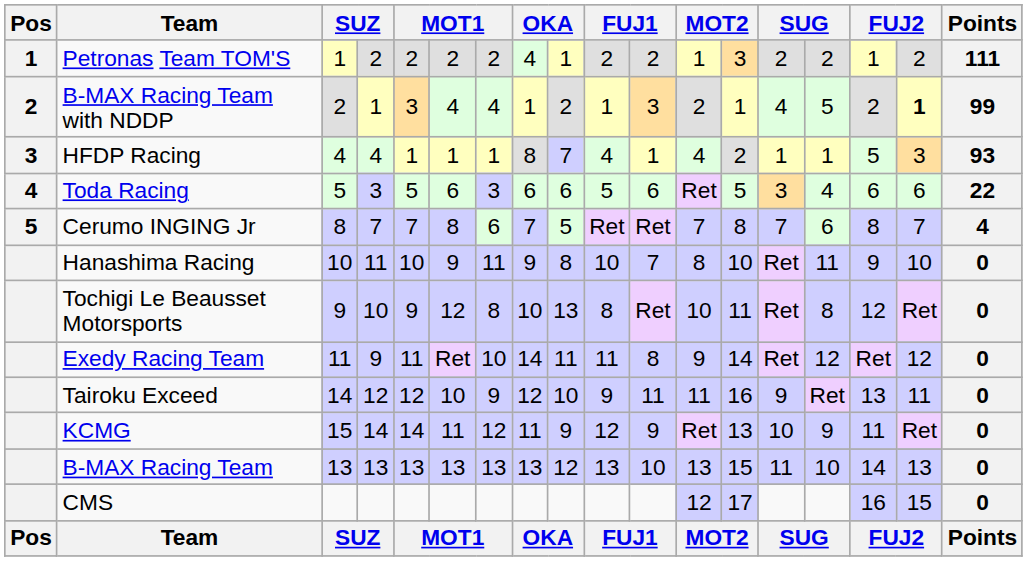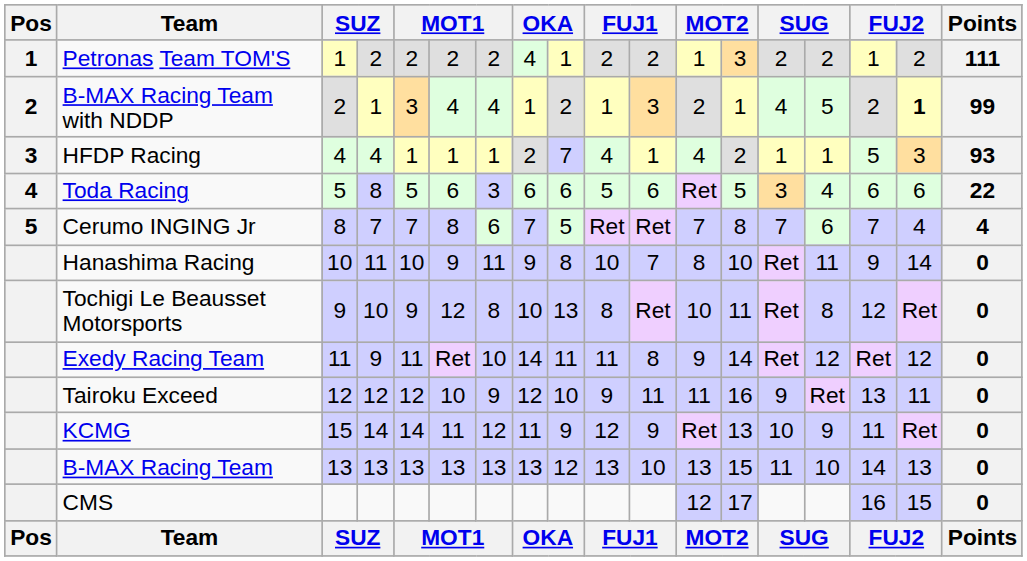 <table class="wikitable" style="font-size:85%; text-align:center">
 <tr style="background:#f9f9f9" valign="top">
 <th valign="middle">Pos</th>
 <th valign="middle">Team</th>
 <th colspan=2><a href='#'>SUZ</a></th>
 <th colspan=3><a href='#'>MOT1</a></th>
 <th colspan=2><a href='#'>OKA</a></th>
 <th colspan=2><a href='#'>FUJ1</a></th>
 <th colspan=2><a href='#'>MOT2</a></th>
 <th colspan=2><a href='#'>SUG</a></th>
 <th colspan=2><a href='#'>FUJ2</a></th>
 <th valign="middle">Points</th>
 </tr>
 <tr>
 <th>1</th>
 <td align="left"><a href='#'>Petronas</a> <a href='#'>Team TOM'S</a></td>
 <td style="background:#FFFFBF;">1</td>
 <td style="background:#DFDFDF;">2</td>
 <td style="background:#DFDFDF;">2</td>
 <td style="background:#DFDFDF;">2</td>
 <td style="background:#DFDFDF;">2</td>
 <td style="background:#DFFFDF;">4</td>
 <td style="background:#FFFFBF;">1</td>
 <td style="background:#DFDFDF;">2</td>
 <td style="background:#DFDFDF;">2</td>
 <td style="background:#FFFFBF;">1</td>
 <td style="background:#FFDF9F;">3</td>
 <td style="background:#DFDFDF;">2</td>
 <td style="background:#DFDFDF;">2</td>
 <td style="background:#FFFFBF;">1</td>
 <td style="background:#DFDFDF;">2</td>
 <th>111</th>
 </tr>
 <tr>
 <th>2</th>
 <td align="left"><a href='#'>B-MAX Racing Team</a> with NDDP</td>
 <td style="background:#DFDFDF;">2</td>
 <td style="background:#FFFFBF;">1</td>
 <td style="background:#FFDF9F;">3</td>
 <td style="background:#DFFFDF;">4</td>
 <td style="background:#DFFFDF;">4</td>
 <td style="background:#FFFFBF;">1</td>
 <td style="background:#DFDFDF;">2</td>
 <td style="background:#FFFFBF;">1</td>
 <td style="background:#FFDF9F;">3</td>
 <td style="background:#DFDFDF;">2</td>
 <td style="background:#FFFFBF;">1</td>
 <td style="background:#DFFFDF;">4</td>
 <td style="background:#DFFFDF;">5</td>
 <td style="background:#DFDFDF;">2</td>
 <td style="background:#FFFFBF;"><strong>1</strong></td>
 <th>99</th>
 </tr>
 <tr>
 <th>3</th>
 <td align="left">HFDP Racing</td>
 <td style="background:#DFFFDF;">4</td>
 <td style="background:#DFFFDF;">4</td>
 <td style="background:#FFFFBF;">1</td>
 <td style="background:#FFFFBF;">1</td>
 <td style="background:#FFFFBF;">1</td>
-<td style="background:#DFDFDF;">8</td>
+<td style="background:#DFDFDF;">2</td>
 <td style="background:#CFCFFF;">7</td>
 <td style="background:#DFFFDF;">4</td>
 <td style="background:#FFFFBF;">1</td>
 <td style="background:#DFFFDF;">4</td>
 <td style="background:#DFDFDF;">2</td>
 <td style="background:#FFFFBF;">1</td>
 <td style="background:#FFFFBF;">1</td>
 <td style="background:#DFFFDF;">5</td>
 <td style="background:#FFDF9F;">3</td>
 <th>93</th>
 </tr>
 <tr>
 <th>4</th>
 <td align="left"><a href='#'>Toda Racing</a></td>
 <td style="background:#DFFFDF;">5</td>
-<td style="background:#CFCFFF;">3</td>
+<td style="background:#CFCFFF;">8</td>
 <td style="background:#DFFFDF;">5</td>
 <td style="background:#DFFFDF;">6</td>
 <td style="background:#CFCFFF;">3</td>
 <td style="background:#DFFFDF;">6</td>
 <td style="background:#DFFFDF;">6</td>
 <td style="background:#DFFFDF;">5</td>
 <td style="background:#DFFFDF;">6</td>
 <td style="background:#EFCFFF;">Ret</td>
 <td style="background:#DFFFDF;">5</td>
 <td style="background:#FFDF9F;">3</td>
 <td style="background:#DFFFDF;">4</td>
 <td style="background:#DFFFDF;">6</td>
 <td style="background:#DFFFDF;">6</td>
 <th>22</th>
 </tr>
 <tr>
 <th>5</th>
 <td align="left">Cerumo INGING Jr</td>
 <td style="background:#CFCFFF;">8</td>
 <td style="background:#CFCFFF;">7</td>
 <td style="background:#CFCFFF;">7</td>
 <td style="background:#CFCFFF;">8</td>
 <td style="background:#DFFFDF;">6</td>
 <td style="background:#CFCFFF;">7</td>
 <td style="background:#DFFFDF;">5</td>
 <td style="background:#EFCFFF;">Ret</td>
 <td style="background:#EFCFFF;">Ret</td>
 <td style="background:#CFCFFF;">7</td>
 <td style="background:#CFCFFF;">8</td>
 <td style="background:#CFCFFF;">7</td>
 <td style="background:#DFFFDF;">6</td>
-<td style="background:#CFCFFF;">8</td>
 <td style="background:#CFCFFF;">7</td>
+<td style="background:#CFCFFF;">4</td>
 <th>4</th>
 </tr>
 <tr>
 <th></th>
 <td align="left">Hanashima Racing</td>
 <td style="background:#CFCFFF;">10</td>
 <td style="background:#CFCFFF;">11</td>
 <td style="background:#CFCFFF;">10</td>
 <td style="background:#CFCFFF;">9</td>
 <td style="background:#CFCFFF;">11</td>
 <td style="background:#CFCFFF;">9</td>
 <td style="background:#CFCFFF;">8</td>
 <td style="background:#CFCFFF;">10</td>
 <td style="background:#CFCFFF;">7</td>
 <td style="background:#CFCFFF;">8</td>
 <td style="background:#CFCFFF;">10</td>
 <td style="background:#EFCFFF;">Ret</td>
 <td style="background:#CFCFFF;">11</td>
 <td style="background:#CFCFFF;">9</td>
-<td style="background:#CFCFFF;">10</td>
+<td style="background:#CFCFFF;">14</td>
 <th>0</th>
 </tr>
 <tr>
 <th></th>
 <td align="left">Tochigi Le Beausset Motorsports</td>
 <td style="background:#CFCFFF;">9</td>
 <td style="background:#CFCFFF;">10</td>
 <td style="background:#CFCFFF;">9</td>
 <td style="background:#CFCFFF;">12</td>
 <td style="background:#CFCFFF;">8</td>
 <td style="background:#CFCFFF;">10</td>
 <td style="background:#CFCFFF;">13</td>
 <td style="background:#CFCFFF;">8</td>
 <td style="background:#EFCFFF;">Ret</td>
 <td style="background:#CFCFFF;">10</td>
 <td style="background:#CFCFFF;">11</td>
 <td style="background:#EFCFFF;">Ret</td>
 <td style="background:#CFCFFF;">8</td>
 <td style="background:#CFCFFF;">12</td>
 <td style="background:#EFCFFF;">Ret</td>
 <th>0</th>
 </tr>
 <tr>
 <th></th>
 <td align="left"><a href='#'>Exedy Racing Team</a></td>
 <td style="background:#CFCFFF;">11</td>
 <td style="background:#CFCFFF;">9</td>
 <td style="background:#CFCFFF;">11</td>
 <td style="background:#EFCFFF;">Ret</td>
 <td style="background:#CFCFFF;">10</td>
 <td style="background:#CFCFFF;">14</td>
 <td style="background:#CFCFFF;">11</td>
 <td style="background:#CFCFFF;">11</td>
 <td style="background:#CFCFFF;">8</td>
 <td style="background:#CFCFFF;">9</td>
 <td style="background:#CFCFFF;">14</td>
 <td style="background:#EFCFFF;">Ret</td>
 <td style="background:#CFCFFF;">12</td>
 <td style="background:#EFCFFF;">Ret</td>
 <td style="background:#CFCFFF;">12</td>
 <th>0</th>
 </tr>
 <tr>
 <th></th>
 <td align="left">Tairoku Exceed</td>
-<td style="background:#CFCFFF;">14</td>
+<td style="background:#CFCFFF;">12</td>
 <td style="background:#CFCFFF;">12</td>
 <td style="background:#CFCFFF;">12</td>
 <td style="background:#CFCFFF;">10</td>
 <td style="background:#CFCFFF;">9</td>
 <td style="background:#CFCFFF;">12</td>
 <td style="background:#CFCFFF;">10</td>
 <td style="background:#CFCFFF;">9</td>
 <td style="background:#CFCFFF;">11</td>
 <td style="background:#CFCFFF;">11</td>
 <td style="background:#CFCFFF;">16</td>
 <td style="background:#CFCFFF;">9</td>
 <td style="background:#EFCFFF;">Ret</td>
 <td style="background:#CFCFFF;">13</td>
 <td style="background:#CFCFFF;">11</td>
 <th>0</th>
 </tr>
 <tr>
 <th></th>
 <td align="left"><a href='#'>KCMG</a></td>
 <td style="background:#CFCFFF;">15</td>
 <td style="background:#CFCFFF;">14</td>
 <td style="background:#CFCFFF;">14</td>
 <td style="background:#CFCFFF;">11</td>
 <td style="background:#CFCFFF;">12</td>
 <td style="background:#CFCFFF;">11</td>
 <td style="background:#CFCFFF;">9</td>
 <td style="background:#CFCFFF;">12</td>
 <td style="background:#CFCFFF;">9</td>
 <td style="background:#EFCFFF;">Ret</td>
 <td style="background:#CFCFFF;">13</td>
 <td style="background:#CFCFFF;">10</td>
 <td style="background:#CFCFFF;">9</td>
 <td style="background:#CFCFFF;">11</td>
 <td style="background:#EFCFFF;">Ret</td>
 <th>0</th>
 </tr>
 <tr>
 <th></th>
 <td align="left"><a href='#'>B-MAX Racing Team</a></td>
 <td style="background:#CFCFFF;">13</td>
 <td style="background:#CFCFFF;">13</td>
 <td style="background:#CFCFFF;">13</td>
 <td style="background:#CFCFFF;">13</td>
 <td style="background:#CFCFFF;">13</td>
 <td style="background:#CFCFFF;">13</td>
 <td style="background:#CFCFFF;">12</td>
 <td style="background:#CFCFFF;">13</td>
 <td style="background:#CFCFFF;">10</td>
 <td style="background:#CFCFFF;">13</td>
 <td style="background:#CFCFFF;">15</td>
 <td style="background:#CFCFFF;">11</td>
 <td style="background:#CFCFFF;">10</td>
 <td style="background:#CFCFFF;">14</td>
 <td style="background:#CFCFFF;">13</td>
 <th>0</th>
 </tr>
 <tr>
 <th></th>
 <td align="left">CMS</td>
 <td></td>
 <td></td>
 <td></td>
 <td></td>
 <td></td>
 <td></td>
 <td></td>
 <td></td>
 <td></td>
 <td style="background:#CFCFFF;">12</td>
 <td style="background:#CFCFFF;">17</td>
 <td></td>
 <td></td>
 <td style="background:#CFCFFF;">16</td>
 <td style="background:#CFCFFF;">15</td>
 <th>0</th>
 </tr>
 <tr>
 <th valign="middle">Pos</th>
 <th valign="middle">Team</th>
 <th colspan=2><a href='#'>SUZ</a></th>
 <th colspan=3><a href='#'>MOT1</a></th>
 <th colspan=2><a href='#'>OKA</a></th>
 <th colspan=2><a href='#'>FUJ1</a></th>
 <th colspan=2><a href='#'>MOT2</a></th>
 <th colspan=2><a href='#'>SUG</a></th>
 <th colspan=2><a href='#'>FUJ2</a></th>
 <th valign="middle">Points</th>
 </tr>
 </table>
